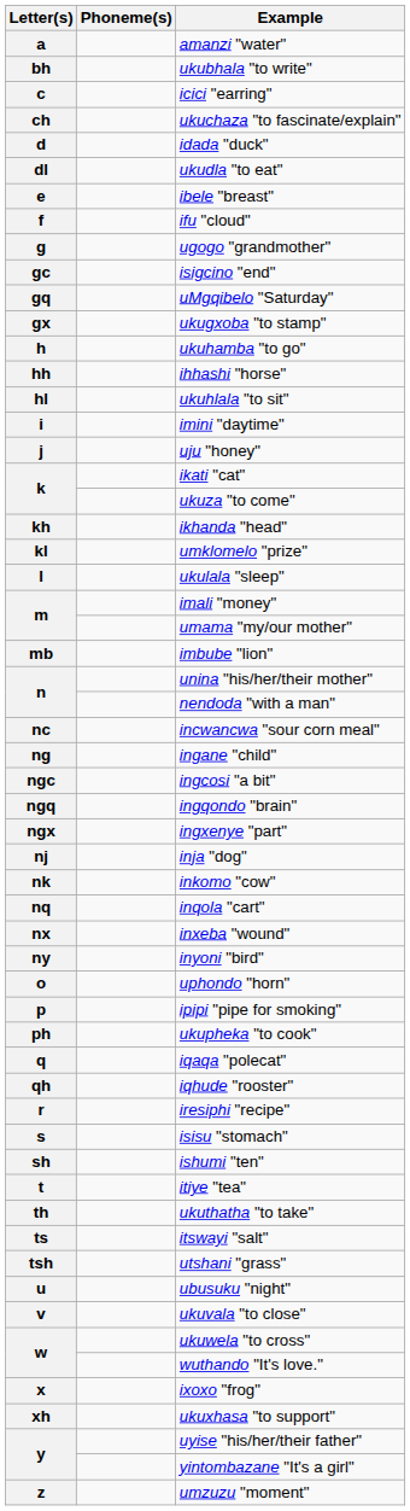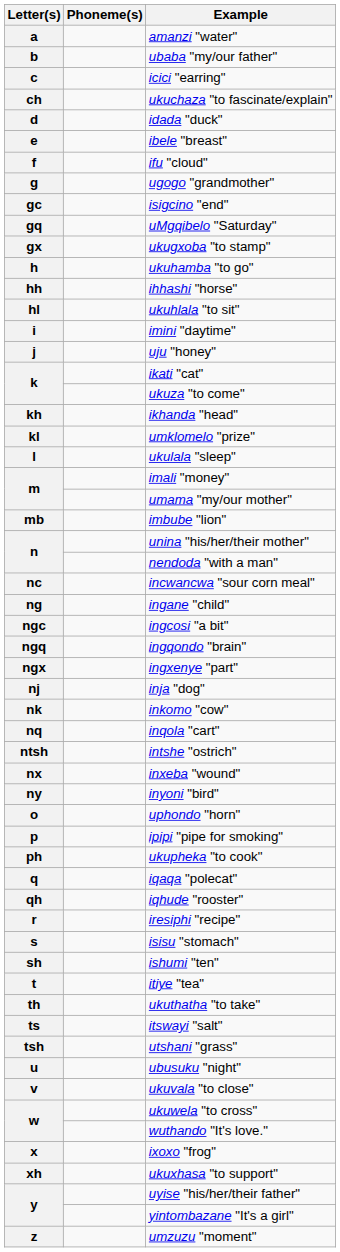 <table class="wikitable">
 <tr>
 <th>Letter(s)</th>
 <th>Phoneme(s)</th>
 <th>Example</th>
 </tr>
 <tr>
 <th>a</th>
 <td></td>
 <td><em><a href='#'>amanzi</a></em>  "water"</td>
 </tr>
 <tr>
-<th>bh</th>
+<th>b</th>
 <td></td>
-<td><em><a href='#'>ukubhala</a></em>  "to write"</td>
+<td><em><a href='#'>ubaba</a></em>  "my/our father"</td>
 </tr>
 <tr>
 <th>c</th>
 <td></td>
 <td><em><a href='#'>icici</a></em>  "earring"</td>
 </tr>
 <tr>
 <th>ch</th>
 <td></td>
 <td><em><a href='#'>ukuchaza</a></em>  "to fascinate/explain"</td>
 </tr>
 <tr>
 <th>d</th>
 <td></td>
 <td><em><a href='#'>idada</a></em>  "duck"</td>
-</tr>
-<tr>
-<th>dl</th>
-<td></td>
-<td><em><a href='#'>ukudla</a></em>  "to eat"</td>
 </tr>
 <tr>
 <th>e</th>
 <td></td>
 <td><em><a href='#'>ibele</a></em>  "breast"</td>
 </tr>
 <tr>
 <th>f</th>
 <td></td>
 <td><em><a href='#'>ifu</a></em>  "cloud"</td>
 </tr>
 <tr>
 <th>g</th>
 <td></td>
 <td><em><a href='#'>ugogo</a></em>  "grandmother"</td>
 </tr>
 <tr>
 <th>gc</th>
 <td></td>
 <td><em><a href='#'>isigcino</a></em>  "end"</td>
 </tr>
 <tr>
 <th>gq</th>
 <td></td>
 <td><em><a href='#'>uMgqibelo</a></em>  "Saturday"</td>
 </tr>
 <tr>
 <th>gx</th>
 <td></td>
 <td><em><a href='#'>ukugxoba</a></em>  "to stamp"</td>
 </tr>
 <tr>
 <th>h</th>
 <td></td>
 <td><em><a href='#'>ukuhamba</a></em>  "to go"</td>
 </tr>
 <tr>
 <th>hh</th>
 <td></td>
 <td><em><a href='#'>ihhashi</a></em>  "horse"</td>
 </tr>
 <tr>
 <th>hl</th>
 <td></td>
 <td><em><a href='#'>ukuhlala</a></em>  "to sit"</td>
 </tr>
 <tr>
 <th>i</th>
 <td></td>
 <td><em><a href='#'>imini</a></em>  "daytime"</td>
 </tr>
 <tr>
 <th>j</th>
 <td></td>
 <td><em><a href='#'>uju</a></em>  "honey"</td>
 </tr>
 <tr>
 <th rowspan="2">k</th>
 <td></td>
 <td><em><a href='#'>ikati</a></em>  "cat"</td>
 </tr>
 <tr>
 <td></td>
 <td><em><a href='#'>ukuza</a></em>  "to come"</td>
 </tr>
 <tr>
 <th>kh</th>
 <td></td>
 <td><em><a href='#'>ikhanda</a></em>  "head"</td>
 </tr>
 <tr>
 <th>kl</th>
 <td></td>
 <td><em><a href='#'>umklomelo</a></em>  "prize"</td>
 </tr>
 <tr>
 <th>l</th>
 <td></td>
 <td><em><a href='#'>ukulala</a></em>  "sleep"</td>
 </tr>
 <tr>
 <th rowspan="2">m</th>
 <td></td>
 <td><em><a href='#'>imali</a></em>  "money"</td>
 </tr>
 <tr>
 <td></td>
 <td><em><a href='#'>umama</a></em>  "my/our mother"</td>
 </tr>
 <tr>
 <th>mb</th>
 <td></td>
 <td><em><a href='#'>imbube</a></em>  "lion"</td>
 </tr>
 <tr>
 <th rowspan="2">n</th>
 <td></td>
 <td><em><a href='#'>unina</a></em>  "his/her/their mother"</td>
 </tr>
 <tr>
 <td></td>
 <td><em><a href='#'>nendoda</a></em>  "with a man"</td>
 </tr>
 <tr>
 <th>nc</th>
 <td></td>
 <td><em><a href='#'>incwancwa</a></em>  "sour corn meal"</td>
 </tr>
 <tr>
 <th>ng</th>
 <td></td>
 <td><em><a href='#'>ingane</a></em>  "child"</td>
 </tr>
 <tr>
 <th>ngc</th>
 <td></td>
 <td><em><a href='#'>ingcosi</a></em>  "a bit"</td>
 </tr>
 <tr>
 <th>ngq</th>
 <td></td>
 <td><em><a href='#'>ingqondo</a></em>  "brain"</td>
 </tr>
 <tr>
 <th>ngx</th>
 <td></td>
 <td><em><a href='#'>ingxenye</a></em>  "part"</td>
 </tr>
 <tr>
 <th>nj</th>
 <td></td>
 <td><em><a href='#'>inja</a></em>  "dog"</td>
 </tr>
 <tr>
 <th>nk</th>
 <td></td>
 <td><em><a href='#'>inkomo</a></em>  "cow"</td>
 </tr>
 <tr>
 <th>nq</th>
 <td></td>
 <td><em><a href='#'>inqola</a></em>  "cart"</td>
 </tr>
 <tr>
+<th>ntsh</th>
+<td></td>
+<td><em><a href='#'>intshe</a></em>  "ostrich"</td>
+</tr>
+<tr>
 <th>nx</th>
 <td></td>
 <td><em><a href='#'>inxeba</a></em>  "wound"</td>
 </tr>
 <tr>
 <th>ny</th>
 <td></td>
 <td><em><a href='#'>inyoni</a></em>  "bird"</td>
 </tr>
 <tr>
 <th>o</th>
 <td></td>
 <td><em><a href='#'>uphondo</a></em>  "horn"</td>
 </tr>
 <tr>
 <th>p</th>
 <td></td>
 <td><em><a href='#'>ipipi</a></em>  "pipe for smoking"</td>
 </tr>
 <tr>
 <th>ph</th>
 <td></td>
 <td><em><a href='#'>ukupheka</a></em>  "to cook"</td>
 </tr>
 <tr>
 <th>q</th>
 <td></td>
 <td><em><a href='#'>iqaqa</a></em>  "polecat"</td>
 </tr>
 <tr>
 <th>qh</th>
 <td></td>
 <td><em><a href='#'>iqhude</a></em>  "rooster"</td>
 </tr>
 <tr>
 <th>r</th>
 <td></td>
 <td><em><a href='#'>iresiphi</a></em>  "recipe"</td>
 </tr>
 <tr>
 <th>s</th>
 <td></td>
 <td><em><a href='#'>isisu</a></em>  "stomach"</td>
 </tr>
 <tr>
 <th>sh</th>
 <td></td>
 <td><em><a href='#'>ishumi</a></em>  "ten"</td>
 </tr>
 <tr>
 <th>t</th>
 <td></td>
 <td><em><a href='#'>itiye</a></em>  "tea"</td>
 </tr>
 <tr>
 <th>th</th>
 <td></td>
 <td><em><a href='#'>ukuthatha</a></em>  "to take"</td>
 </tr>
 <tr>
 <th>ts</th>
 <td></td>
 <td><em><a href='#'>itswayi</a></em>  "salt"</td>
 </tr>
 <tr>
 <th>tsh</th>
 <td></td>
 <td><em><a href='#'>utshani</a></em>  "grass"</td>
 </tr>
 <tr>
 <th>u</th>
 <td></td>
 <td><em><a href='#'>ubusuku</a></em>  "night"</td>
 </tr>
 <tr>
 <th>v</th>
 <td></td>
 <td><em><a href='#'>ukuvala</a></em>  "to close"</td>
 </tr>
 <tr>
 <th rowspan="2">w</th>
 <td></td>
 <td><em><a href='#'>ukuwela</a></em>  "to cross"</td>
 </tr>
 <tr>
 <td></td>
 <td><em><a href='#'>wuthando</a></em>  "It's love."</td>
 </tr>
 <tr>
 <th>x</th>
 <td></td>
 <td><em><a href='#'>ixoxo</a></em>  "frog"</td>
 </tr>
 <tr>
 <th>xh</th>
 <td></td>
 <td><em><a href='#'>ukuxhasa</a></em>  "to support"</td>
 </tr>
 <tr>
 <th rowspan="2">y</th>
 <td></td>
 <td><em><a href='#'>uyise</a></em>  "his/her/their father"</td>
 </tr>
 <tr>
 <td></td>
 <td><em><a href='#'>yintombazane</a></em>  "It's a girl"</td>
 </tr>
 <tr>
 <th>z</th>
 <td></td>
 <td><em><a href='#'>umzuzu</a></em>  "moment"</td>
 </tr>
 </table>
